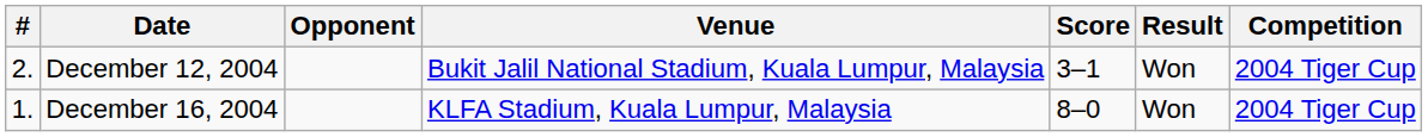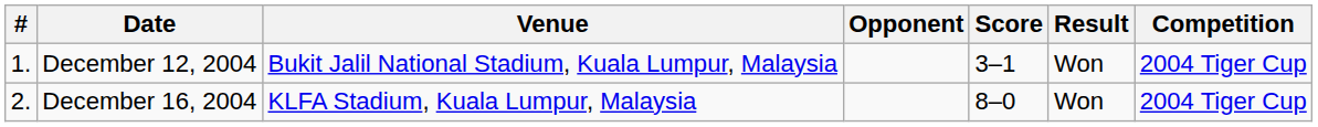 <table class="wikitable">
 <tr>
 <th>#</th>
 <th>Date</th>
+<th>Venue</th>
 <th>Opponent</th>
-<th>Venue</th>
 <th>Score</th>
 <th>Result</th>
 <th>Competition</th>
 </tr>
 <tr>
-<td>2.</td>
+<td>1.</td>
 <td>December 12, 2004</td>
+<td><a href='#'>Bukit Jalil National Stadium</a>, <a href='#'>Kuala Lumpur</a>, <a href='#'>Malaysia</a></td>
 <td></td>
-<td><a href='#'>Bukit Jalil National Stadium</a>, <a href='#'>Kuala Lumpur</a>, <a href='#'>Malaysia</a></td>
 <td>3–1</td>
 <td>Won</td>
 <td><a href='#'>2004 Tiger Cup</a></td>
 </tr>
 <tr>
-<td>1.</td>
+<td>2.</td>
 <td>December 16, 2004</td>
+<td><a href='#'>KLFA Stadium</a>, <a href='#'>Kuala Lumpur</a>, <a href='#'>Malaysia</a></td>
 <td></td>
-<td><a href='#'>KLFA Stadium</a>, <a href='#'>Kuala Lumpur</a>, <a href='#'>Malaysia</a></td>
 <td>8–0</td>
 <td>Won</td>
 <td><a href='#'>2004 Tiger Cup</a></td>
 </tr>
 </table>
